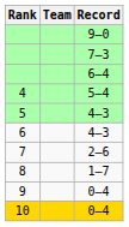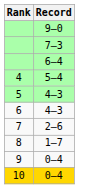 <table class="wikitable">
 <tr>
 <th>Rank</th>
-<th>Team</th>
 <th>Record</th>
 </tr>
 <tr bgcolor=#aaffaa>
 <td align=center></td>
-<td></td>
 <td align=center>9–0</td>
 </tr>
 <tr bgcolor=#aaffaa>
 <td align=center></td>
-<td></td>
 <td align=center>7–3</td>
 </tr>
 <tr bgcolor=#aaffaa>
 <td align=center></td>
-<td></td>
 <td align=center>6–4</td>
 </tr>
 <tr bgcolor=#aaffaa>
 <td align=center>4</td>
-<td></td>
 <td align=center>5–4</td>
 </tr>
 <tr bgcolor=#aaffaa>
 <td align=center>5</td>
-<td></td>
 <td align=center>4–3</td>
 </tr>
 <tr>
 <td align=center>6</td>
-<td></td>
 <td align=center>4–3</td>
 </tr>
 <tr>
 <td align=center>7</td>
-<td></td>
 <td align=center>2–6</td>
 </tr>
 <tr>
 <td align=center>8</td>
-<td></td>
 <td align=center>1–7</td>
 </tr>
 <tr>
 <td align=center>9</td>
-<td></td>
 <td align=center>0–4</td>
 </tr>
 <tr bgcolor="gold">
 <td align=center>10</td>
-<td></td>
 <td align=center>0–4</td>
 </tr>
 </table>
